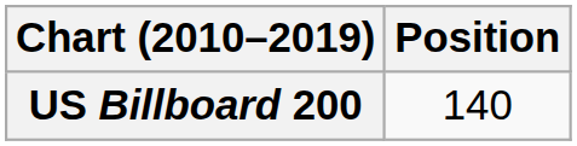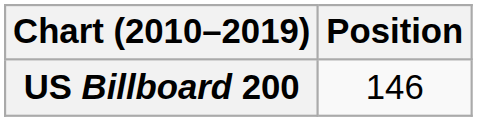 <table class="wikitable plainrowheaders" style="text-align:center">
 <tr>
 <th scope="col">Chart (2010–2019)</th>
 <th scope="col">Position</th>
 </tr>
 <tr>
 <th scope="row">US <em>Billboard</em> 200</th>
-<td>140</td>
+<td>146</td>
 </tr>
 </table>
